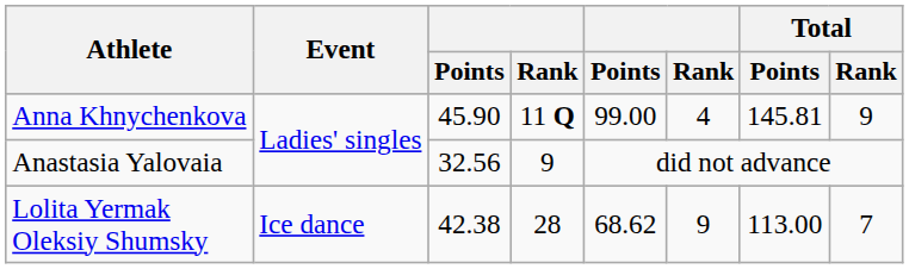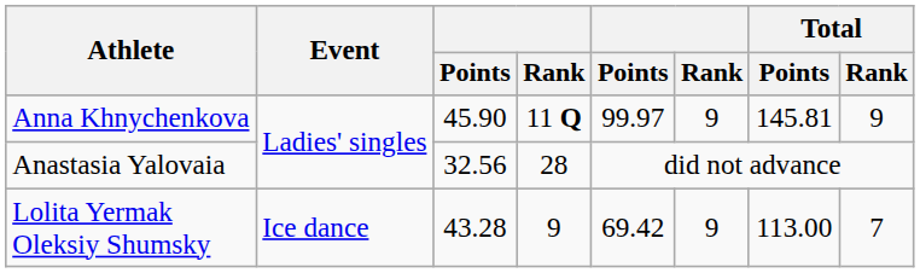 <table class=wikitable style=font-size:90%;text-align:center>
 <tr>
 <th rowspan="2">Athlete</th>
 <th rowspan="2">Event</th>
 <th colspan="2"></th>
 <th colspan="2"></th>
 <th colspan="2">Total</th>
 </tr>
 <tr style="font-size:95%">
 <th>Points</th>
 <th>Rank</th>
 <th>Points</th>
 <th>Rank</th>
 <th>Points</th>
 <th>Rank</th>
 </tr>
 <tr>
 <td align=left><a href='#'>Anna Khnychenkova</a></td>
 <td align=left rowspan=2><a href='#'>Ladies' singles</a></td>
 <td>45.90</td>
 <td>11 <strong>Q</strong></td>
-<td>99.00</td>
-<td>4</td>
+<td>99.97</td>
+<td>9</td>
 <td>145.81</td>
 <td>9</td>
 </tr>
 <tr>
 <td align=left>Anastasia Yalovaia</td>
 <td>32.56</td>
-<td>9</td>
+<td>28</td>
 <td colspan=4>did not advance</td>
 </tr>
 <tr>
 <td align=left><a href='#'>Lolita Yermak</a><br><a href='#'>Oleksiy Shumsky</a></td>
 <td align=left><a href='#'>Ice dance</a></td>
-<td>42.38</td>
-<td>28</td>
-<td>68.62</td>
+<td>43.28</td>
+<td>9</td>
+<td>69.42</td>
 <td>9</td>
 <td>113.00</td>
 <td>7</td>
 </tr>
 </table>
